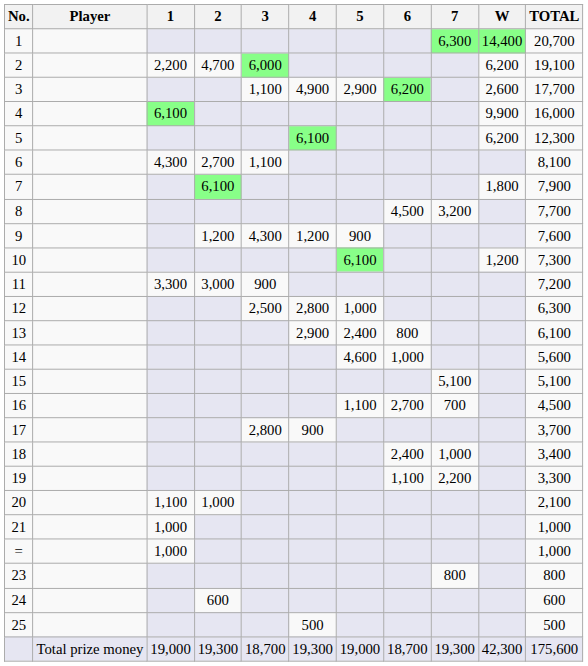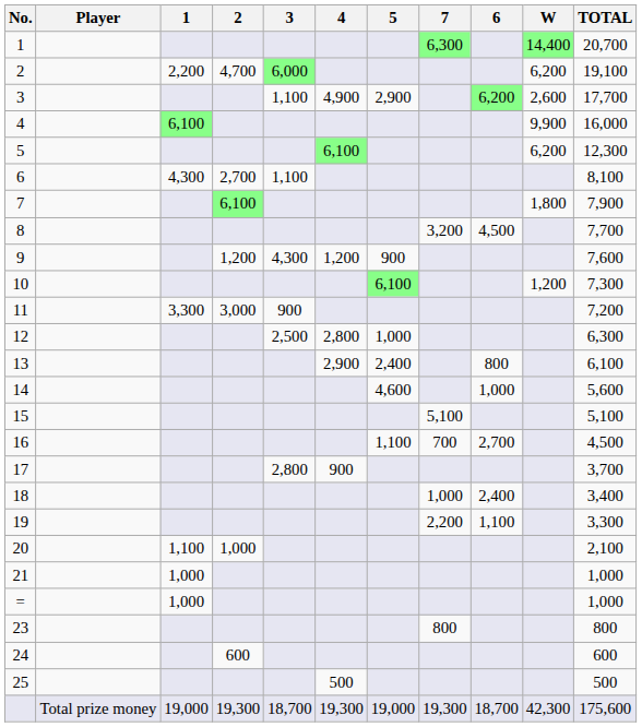 <table class="wikitable sortable" style="text-align:center;font-size:95%">
 <tr>
 <th>No.</th>
 <th>Player</th>
 <th>1</th>
 <th>2</th>
 <th>3</th>
 <th>4</th>
 <th>5</th>
+<th>7</th>
 <th>6</th>
-<th>7</th>
 <th>W</th>
 <th>TOTAL</th>
 </tr>
 <tr>
 <td>1</td>
 <td style="text-align:left;" data-sort-value="Trump, Judd"></td>
 <td style="background:#e6e6f2;"></td>
 <td style="background:#e6e6f2;"></td>
 <td style="background:#e6e6f2;"></td>
 <td style="background:#e6e6f2;"></td>
 <td style="background:#e6e6f2;"></td>
+<td style="background:#88ff88;">6,300</td>
 <td style="background:#e6e6f2;"></td>
-<td style="background:#88ff88;">6,300</td>
 <td style="background:#88ff88;">14,400</td>
 <td>20,700</td>
 </tr>
 <tr>
 <td>2</td>
 <td style="text-align:left;" data-sort-value="Perry, Joe"></td>
 <td>2,200</td>
 <td>4,700</td>
 <td style="background:#88ff88;">6,000</td>
 <td style="background:#e6e6f2;"></td>
 <td style="background:#e6e6f2;"></td>
 <td style="background:#e6e6f2;"></td>
 <td style="background:#e6e6f2;"></td>
 <td>6,200</td>
 <td>19,100</td>
 </tr>
 <tr>
 <td>3</td>
 <td style="text-align:left;" data-sort-value="Higgins, John"></td>
 <td style="background:#e6e6f2;"></td>
 <td style="background:#e6e6f2;"></td>
 <td>1,100</td>
 <td>4,900</td>
 <td>2,900</td>
+<td style="background:#e6e6f2;"></td>
 <td style="background:#88ff88;">6,200</td>
-<td style="background:#e6e6f2;"></td>
 <td>2,600</td>
 <td>17,700</td>
 </tr>
 <tr>
 <td>4</td>
 <td style="text-align:left;" data-sort-value="Selby, Mark"></td>
 <td style="background:#88ff88;">6,100</td>
 <td style="background:#e6e6f2;"></td>
 <td style="background:#e6e6f2;"></td>
 <td style="background:#e6e6f2;"></td>
 <td style="background:#e6e6f2;"></td>
 <td style="background:#e6e6f2;"></td>
 <td style="background:#e6e6f2;"></td>
 <td>9,900</td>
 <td>16,000</td>
 </tr>
 <tr>
 <td>5</td>
 <td style="text-align:left;" data-sort-value="Bingham, Stuart"></td>
 <td style="background:#e6e6f2;"></td>
 <td style="background:#e6e6f2;"></td>
 <td style="background:#e6e6f2;"></td>
 <td style="background:#88ff88;">6,100</td>
 <td style="background:#e6e6f2;"></td>
 <td style="background:#e6e6f2;"></td>
 <td style="background:#e6e6f2;"></td>
 <td>6,200</td>
 <td>12,300</td>
 </tr>
 <tr>
 <td>6</td>
 <td style="text-align:left;" data-sort-value="Carter, Ali"></td>
 <td>4,300</td>
 <td>2,700</td>
 <td>1,100</td>
 <td style="background:#e6e6f2;"></td>
 <td style="background:#e6e6f2;"></td>
 <td style="background:#e6e6f2;"></td>
 <td style="background:#e6e6f2;"></td>
 <td style="background:#e6e6f2;"></td>
 <td>8,100</td>
 </tr>
 <tr>
 <td>7</td>
 <td style="text-align:left;" data-sort-value="Allen, Mark"></td>
 <td style="background:#e6e6f2;"></td>
 <td style="background:#88ff88;">6,100</td>
 <td style="background:#e6e6f2;"></td>
 <td style="background:#e6e6f2;"></td>
 <td style="background:#e6e6f2;"></td>
 <td style="background:#e6e6f2;"></td>
 <td style="background:#e6e6f2;"></td>
 <td>1,800</td>
 <td>7,900</td>
 </tr>
 <tr>
 <td>8</td>
 <td style="text-align:left;" data-sort-value="Davis, Steve"></td>
 <td style="background:#e6e6f2;"></td>
 <td style="background:#e6e6f2;"></td>
 <td style="background:#e6e6f2;"></td>
 <td style="background:#e6e6f2;"></td>
 <td style="background:#e6e6f2;"></td>
+<td>3,200</td>
 <td>4,500</td>
-<td>3,200</td>
 <td style="background:#e6e6f2;"></td>
 <td>7,700</td>
 </tr>
 <tr>
 <td>9</td>
 <td style="text-align:left;" data-sort-value="Williams, Mark"></td>
 <td style="background:#e6e6f2;"></td>
 <td>1,200</td>
 <td>4,300</td>
 <td>1,200</td>
 <td>900</td>
 <td style="background:#e6e6f2;"></td>
 <td style="background:#e6e6f2;"></td>
 <td style="background:#e6e6f2;"></td>
 <td>7,600</td>
 </tr>
 <tr>
 <td>10</td>
 <td style="text-align:left;" data-sort-value="King, Mark"></td>
 <td style="background:#e6e6f2;"></td>
 <td style="background:#e6e6f2;"></td>
 <td style="background:#e6e6f2;"></td>
 <td style="background:#e6e6f2;"></td>
 <td style="background:#88ff88;">6,100</td>
 <td style="background:#e6e6f2;"></td>
 <td style="background:#e6e6f2;"></td>
 <td>1,200</td>
 <td>7,300</td>
 </tr>
 <tr>
 <td>11</td>
 <td style="text-align:left;" data-sort-value="Ding, Junhui"></td>
 <td>3,300</td>
 <td>3,000</td>
 <td>900</td>
 <td style="background:#e6e6f2;"></td>
 <td style="background:#e6e6f2;"></td>
 <td style="background:#e6e6f2;"></td>
 <td style="background:#e6e6f2;"></td>
 <td style="background:#e6e6f2;"></td>
 <td>7,200</td>
 </tr>
 <tr>
 <td>12</td>
 <td style="text-align:left;" data-sort-value="Hawkins, Barry"></td>
 <td style="background:#e6e6f2;"></td>
 <td style="background:#e6e6f2;"></td>
 <td>2,500</td>
 <td>2,800</td>
 <td>1,000</td>
 <td style="background:#e6e6f2;"></td>
 <td style="background:#e6e6f2;"></td>
 <td style="background:#e6e6f2;"></td>
 <td>6,300</td>
 </tr>
 <tr>
 <td>13</td>
 <td style="text-align:left;" data-sort-value="Cope, Jamie"></td>
 <td style="background:#e6e6f2;"></td>
 <td style="background:#e6e6f2;"></td>
 <td style="background:#e6e6f2;"></td>
 <td>2,900</td>
 <td>2,400</td>
+<td style="background:#e6e6f2;"></td>
 <td>800</td>
-<td style="background:#e6e6f2;"></td>
 <td style="background:#e6e6f2;"></td>
 <td>6,100</td>
 </tr>
 <tr>
 <td>14</td>
 <td style="text-align:left;" data-sort-value="Doherty, Ken"></td>
 <td style="background:#e6e6f2;"></td>
 <td style="background:#e6e6f2;"></td>
 <td style="background:#e6e6f2;"></td>
 <td style="background:#e6e6f2;"></td>
 <td>4,600</td>
+<td style="background:#e6e6f2;"></td>
 <td>1,000</td>
-<td style="background:#e6e6f2;"></td>
 <td style="background:#e6e6f2;"></td>
 <td>5,600</td>
 </tr>
 <tr>
 <td>15</td>
 <td style="text-align:left;" data-sort-value="Walden, Ricky"></td>
 <td style="background:#e6e6f2;"></td>
 <td style="background:#e6e6f2;"></td>
 <td style="background:#e6e6f2;"></td>
 <td style="background:#e6e6f2;"></td>
 <td style="background:#e6e6f2;"></td>
+<td>5,100</td>
 <td style="background:#e6e6f2;"></td>
-<td>5,100</td>
 <td style="background:#e6e6f2;"></td>
 <td>5,100</td>
 </tr>
 <tr>
 <td>16</td>
 <td style="text-align:left;" data-sort-value="Stevens, Matthew"></td>
 <td style="background:#e6e6f2;"></td>
 <td style="background:#e6e6f2;"></td>
 <td style="background:#e6e6f2;"></td>
 <td style="background:#e6e6f2;"></td>
 <td>1,100</td>
+<td>700</td>
 <td>2,700</td>
-<td>700</td>
 <td style="background:#e6e6f2;"></td>
 <td>4,500</td>
 </tr>
 <tr>
 <td>17</td>
 <td style="text-align:left;" data-sort-value="Robertson, Neil"></td>
 <td style="background:#e6e6f2;"></td>
 <td style="background:#e6e6f2;"></td>
 <td>2,800</td>
 <td>900</td>
 <td style="background:#e6e6f2;"></td>
 <td style="background:#e6e6f2;"></td>
 <td style="background:#e6e6f2;"></td>
 <td style="background:#e6e6f2;"></td>
 <td>3,700</td>
 </tr>
 <tr>
 <td>18</td>
 <td style="text-align:left;" data-sort-value="Swail, Joe"></td>
 <td style="background:#e6e6f2;"></td>
 <td style="background:#e6e6f2;"></td>
 <td style="background:#e6e6f2;"></td>
 <td style="background:#e6e6f2;"></td>
 <td style="background:#e6e6f2;"></td>
+<td>1,000</td>
 <td>2,400</td>
-<td>1,000</td>
 <td style="background:#e6e6f2;"></td>
 <td>3,400</td>
 </tr>
 <tr>
 <td>19</td>
 <td style="text-align:left;" data-sort-value="Dott, Graeme"></td>
 <td style="background:#e6e6f2;"></td>
 <td style="background:#e6e6f2;"></td>
 <td style="background:#e6e6f2;"></td>
 <td style="background:#e6e6f2;"></td>
 <td style="background:#e6e6f2;"></td>
+<td>2,200</td>
 <td>1,100</td>
-<td>2,200</td>
 <td style="background:#e6e6f2;"></td>
 <td>3,300</td>
 </tr>
 <tr>
 <td>20</td>
 <td style="text-align:left;" data-sort-value="Hendry, Stephen"></td>
 <td>1,100</td>
 <td>1,000</td>
 <td style="background:#e6e6f2;"></td>
 <td style="background:#e6e6f2;"></td>
 <td style="background:#e6e6f2;"></td>
 <td style="background:#e6e6f2;"></td>
 <td style="background:#e6e6f2;"></td>
 <td style="background:#e6e6f2;"></td>
 <td>2,100</td>
 </tr>
 <tr>
 <td>21</td>
 <td style="text-align:left;" data-sort-value="Murphy, Shaun"></td>
 <td>1,000</td>
 <td style="background:#e6e6f2;"></td>
 <td style="background:#e6e6f2;"></td>
 <td style="background:#e6e6f2;"></td>
 <td style="background:#e6e6f2;"></td>
 <td style="background:#e6e6f2;"></td>
 <td style="background:#e6e6f2;"></td>
 <td style="background:#e6e6f2;"></td>
 <td>1,000</td>
 </tr>
 <tr>
 <td data-sort-value=22>=</td>
 <td style="text-align:left;" data-sort-value="Day, Ryan"></td>
 <td>1,000</td>
 <td style="background:#e6e6f2;"></td>
 <td style="background:#e6e6f2;"></td>
 <td style="background:#e6e6f2;"></td>
 <td style="background:#e6e6f2;"></td>
 <td style="background:#e6e6f2;"></td>
 <td style="background:#e6e6f2;"></td>
 <td style="background:#e6e6f2;"></td>
 <td>1,000</td>
 </tr>
 <tr>
 <td>23</td>
 <td style="text-align:left;" data-sort-value="Liang, Wenbo"></td>
 <td style="background:#e6e6f2;"></td>
 <td style="background:#e6e6f2;"></td>
 <td style="background:#e6e6f2;"></td>
 <td style="background:#e6e6f2;"></td>
 <td style="background:#e6e6f2;"></td>
+<td>800</td>
 <td style="background:#e6e6f2;"></td>
-<td>800</td>
 <td style="background:#e6e6f2;"></td>
 <td>800</td>
 </tr>
 <tr>
 <td>24</td>
 <td style="text-align:left;" data-sort-value="Ebdon, Peter"></td>
 <td style="background:#e6e6f2;"></td>
 <td>600</td>
 <td style="background:#e6e6f2;"></td>
 <td style="background:#e6e6f2;"></td>
 <td style="background:#e6e6f2;"></td>
 <td style="background:#e6e6f2;"></td>
 <td style="background:#e6e6f2;"></td>
 <td style="background:#e6e6f2;"></td>
 <td>600</td>
 </tr>
 <tr>
 <td>25</td>
 <td style="text-align:left;" data-sort-value="Harold, Dave"></td>
 <td style="background:#e6e6f2;"></td>
 <td style="background:#e6e6f2;"></td>
 <td style="background:#e6e6f2;"></td>
 <td>500</td>
 <td style="background:#e6e6f2;"></td>
 <td style="background:#e6e6f2;"></td>
 <td style="background:#e6e6f2;"></td>
 <td style="background:#e6e6f2;"></td>
 <td>500</td>
 </tr>
 <tr class=sortbottom>
 <td style="background:#e6e6f2;"></td>
 <td style="text-align:centre; background:#e6e6f2;">Total prize money</td>
 <td style="background:#e6e6f2;">19,000</td>
 <td style="background:#e6e6f2;">19,300</td>
 <td style="background:#e6e6f2;">18,700</td>
 <td style="background:#e6e6f2;">19,300</td>
 <td style="background:#e6e6f2;">19,000</td>
+<td style="background:#e6e6f2;">19,300</td>
 <td style="background:#e6e6f2;">18,700</td>
-<td style="background:#e6e6f2;">19,300</td>
 <td style="background:#e6e6f2;">42,300</td>
 <td style="background:#e6e6f2;">175,600</td>
 </tr>
 </table>
